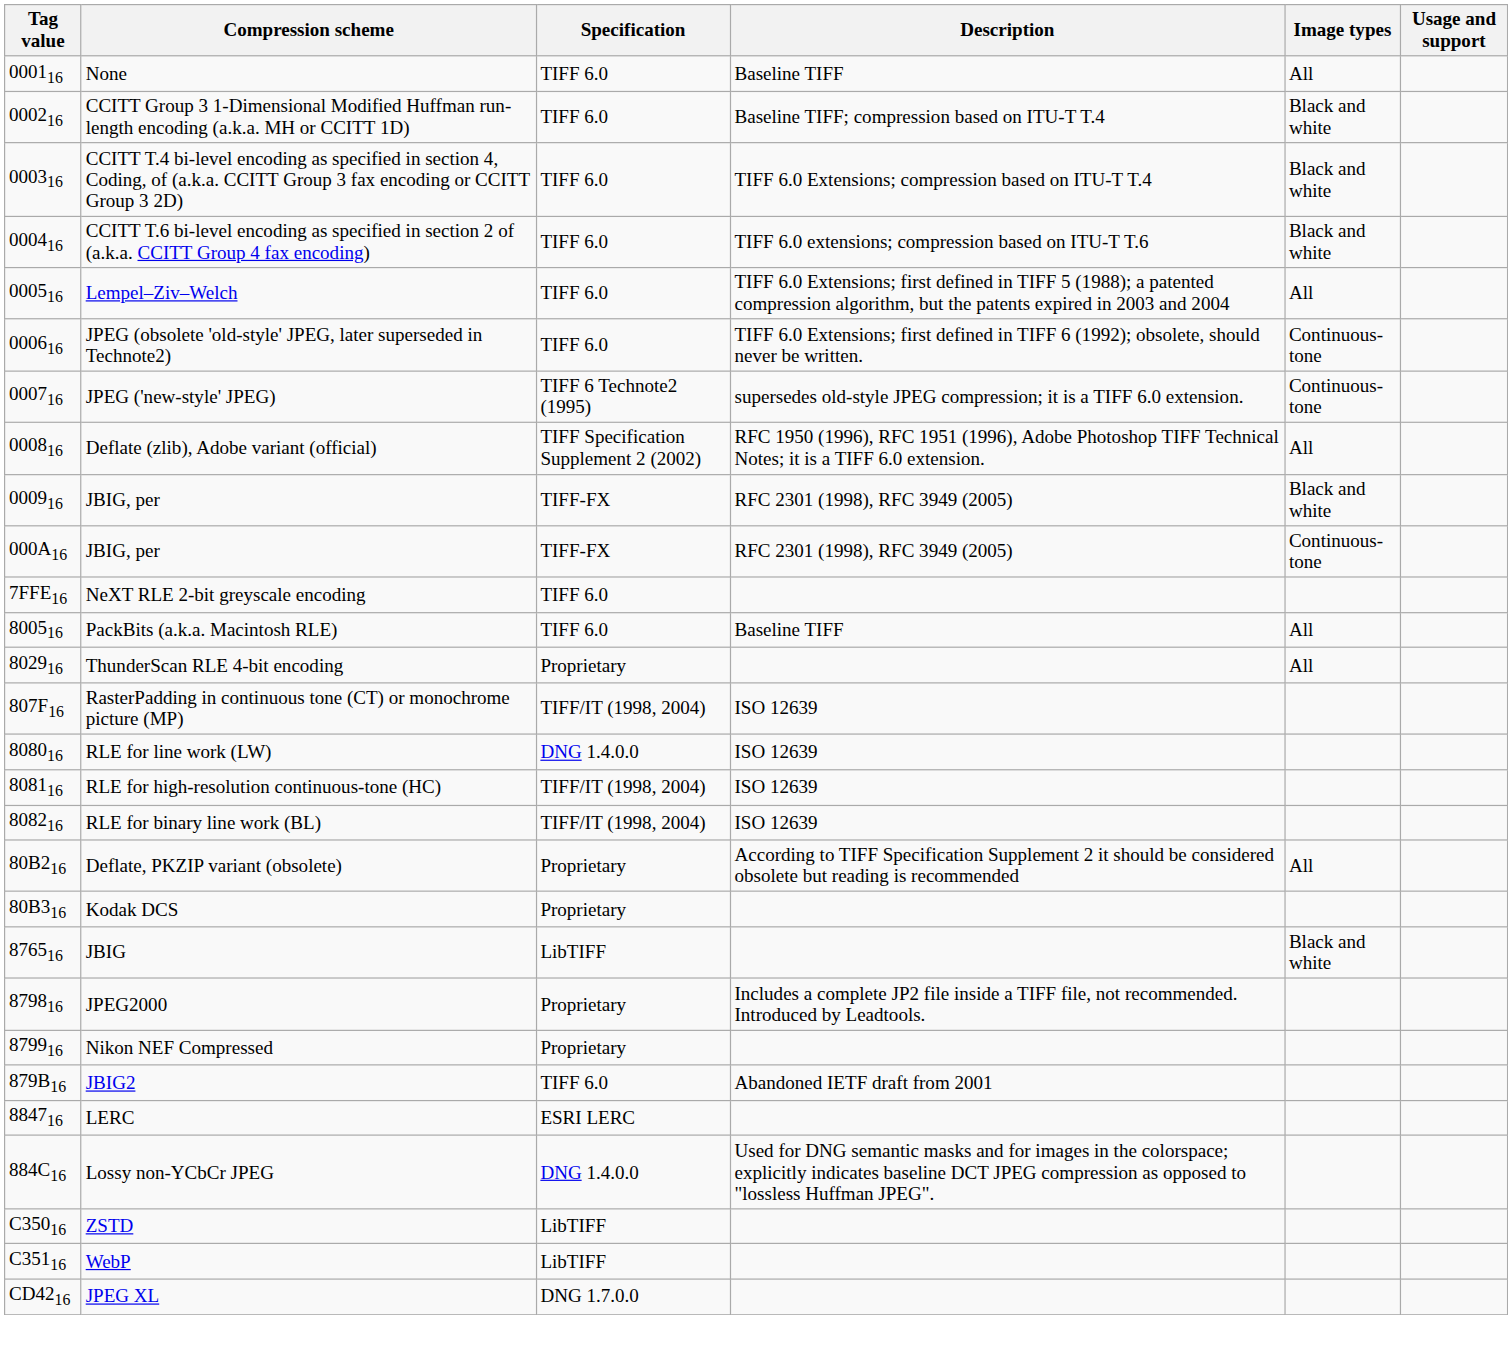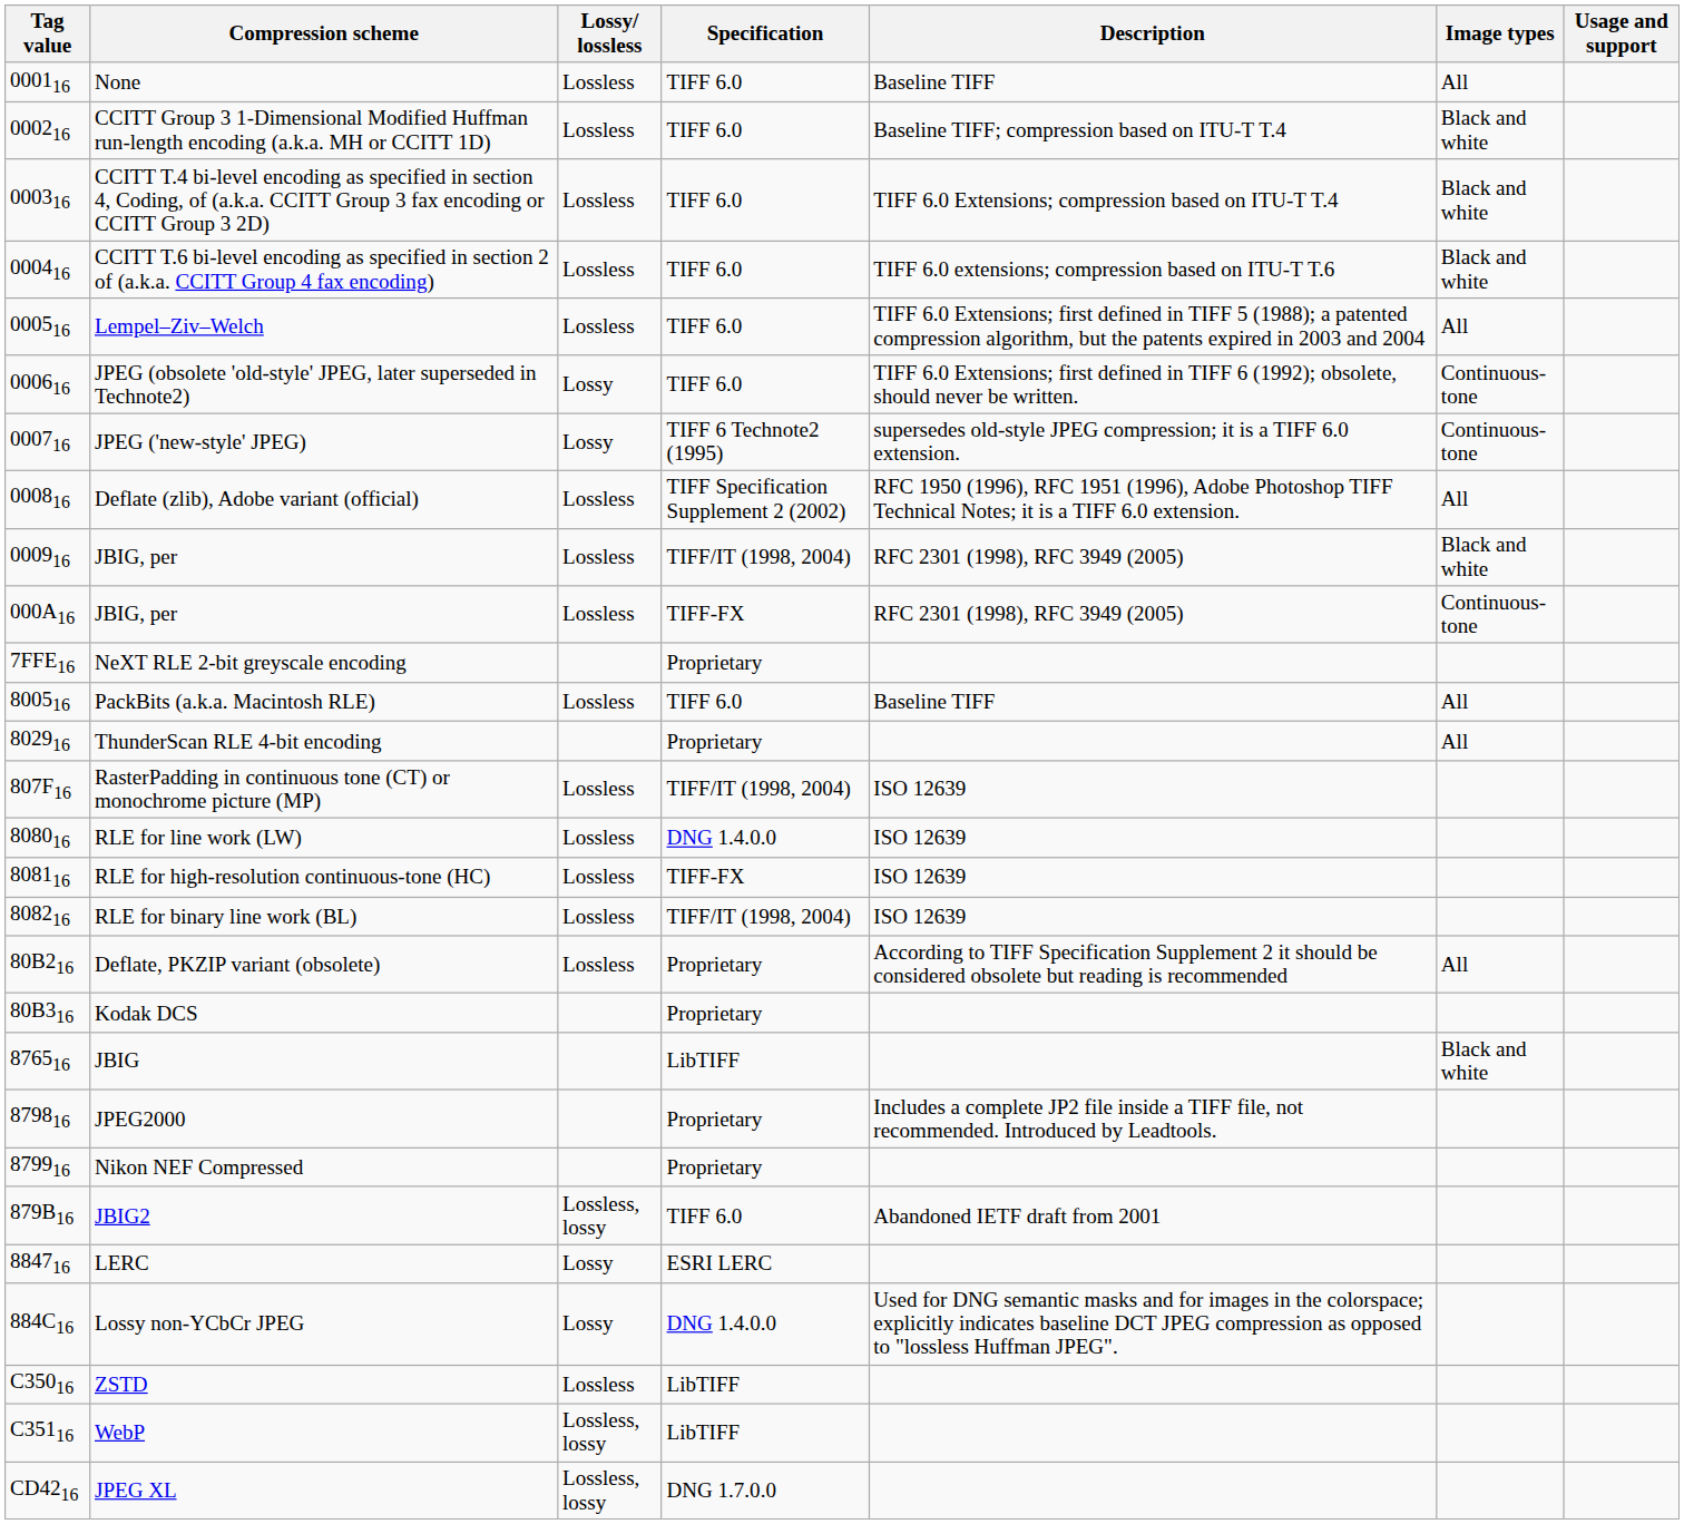 <table class="wikitable sortable" style="width: 100%">
 <tr>
 <th>Tag value</th>
 <th>Compression scheme</th>
+<th>Lossy/<wbr>lossless</th>
 <th>Specification</th>
 <th>Description</th>
 <th>Image types</th>
 <th>Usage and support</th>
 </tr>
 <tr>
 <td>0001<sub>16</sub></td>
 <td>None</td>
+<td>Lossless</td>
 <td>TIFF 6.0</td>
 <td>Baseline TIFF</td>
 <td>All</td>
 <td></td>
 </tr>
 <tr>
 <td>0002<sub>16</sub></td>
 <td>CCITT Group 3 1-Dimensional Modified Huffman run-length encoding (a.k.a. MH or CCITT 1D)</td>
+<td>Lossless</td>
 <td>TIFF 6.0</td>
 <td>Baseline TIFF; compression based on ITU-T T.4</td>
 <td>Black and white</td>
 <td></td>
 </tr>
 <tr>
 <td>0003<sub>16</sub></td>
 <td>CCITT T.4 bi-level encoding as specified in section 4, Coding, of  (a.k.a. CCITT Group 3 fax encoding or CCITT Group 3 2D)</td>
+<td>Lossless</td>
 <td>TIFF 6.0</td>
 <td>TIFF 6.0 Extensions; compression based on ITU-T T.4</td>
 <td>Black and white</td>
 <td></td>
 </tr>
 <tr>
 <td>0004<sub>16</sub></td>
 <td>CCITT T.6 bi-level encoding as specified in section 2 of  (a.k.a. <a href='#'>CCITT Group 4 fax encoding</a>)</td>
+<td>Lossless</td>
 <td>TIFF 6.0</td>
 <td>TIFF 6.0 extensions; compression based on ITU-T T.6</td>
 <td>Black and white</td>
 <td></td>
 </tr>
 <tr>
 <td>0005<sub>16</sub></td>
 <td><a href='#'>Lempel–Ziv–Welch</a></td>
+<td>Lossless</td>
 <td>TIFF 6.0</td>
 <td>TIFF 6.0 Extensions; first defined in TIFF 5 (1988); a patented compression algorithm, but the patents expired in 2003 and 2004</td>
 <td>All</td>
 <td></td>
 </tr>
 <tr>
 <td>0006<sub>16</sub></td>
 <td>JPEG (obsolete 'old-style' JPEG, later superseded in Technote2)</td>
+<td>Lossy</td>
 <td>TIFF 6.0</td>
 <td>TIFF 6.0 Extensions; first defined in TIFF 6 (1992); obsolete, should never be written.</td>
 <td>Continuous-tone</td>
 <td></td>
 </tr>
 <tr>
 <td>0007<sub>16</sub></td>
 <td>JPEG ('new-style' JPEG)</td>
+<td>Lossy</td>
 <td>TIFF 6 Technote2 (1995)</td>
 <td>supersedes old-style JPEG compression; it is a TIFF 6.0 extension.</td>
 <td>Continuous-tone</td>
 <td></td>
 </tr>
 <tr>
 <td>0008<sub>16</sub></td>
 <td>Deflate (zlib), Adobe variant (official)</td>
+<td>Lossless</td>
 <td>TIFF Specification Supplement 2 (2002)</td>
 <td>RFC 1950 (1996), RFC 1951 (1996), Adobe Photoshop TIFF Technical Notes; it is a TIFF 6.0 extension.</td>
 <td>All</td>
 <td></td>
 </tr>
 <tr>
 <td>0009<sub>16</sub></td>
 <td>JBIG, per </td>
-<td>TIFF-FX</td>
+<td>Lossless</td>
+<td>TIFF/IT (1998, 2004)</td>
 <td>RFC 2301 (1998), RFC 3949 (2005)</td>
 <td>Black and white</td>
 <td></td>
 </tr>
 <tr>
 <td>000A<sub>16</sub></td>
 <td>JBIG, per </td>
+<td>Lossless</td>
 <td>TIFF-FX</td>
 <td>RFC 2301 (1998), RFC 3949 (2005)</td>
 <td>Continuous-tone</td>
 <td></td>
 </tr>
 <tr>
 <td>7FFE<sub>16</sub></td>
 <td>NeXT RLE 2-bit greyscale encoding</td>
-<td>TIFF 6.0</td>
+<td></td>
+<td>Proprietary</td>
 <td></td>
 <td></td>
 <td></td>
 </tr>
 <tr>
 <td>8005<sub>16</sub></td>
 <td>PackBits (a.k.a. Macintosh RLE)</td>
+<td>Lossless</td>
 <td>TIFF 6.0</td>
 <td>Baseline TIFF</td>
 <td>All</td>
 <td></td>
 </tr>
 <tr>
 <td>8029<sub>16</sub></td>
 <td>ThunderScan RLE 4-bit encoding</td>
+<td></td>
 <td>Proprietary</td>
 <td></td>
 <td>All</td>
 <td></td>
 </tr>
 <tr>
 <td>807F<sub>16</sub></td>
 <td>RasterPadding in continuous tone (CT) or monochrome picture (MP)</td>
+<td>Lossless</td>
 <td>TIFF/IT (1998, 2004)</td>
 <td>ISO 12639</td>
 <td></td>
 <td></td>
 </tr>
 <tr>
 <td>8080<sub>16</sub></td>
 <td>RLE for line work (LW)</td>
+<td>Lossless</td>
 <td><a href='#'>DNG</a> 1.4.0.0</td>
 <td>ISO 12639</td>
 <td></td>
 <td></td>
 </tr>
 <tr>
 <td>8081<sub>16</sub></td>
 <td>RLE for high-resolution continuous-tone (HC)</td>
-<td>TIFF/IT (1998, 2004)</td>
+<td>Lossless</td>
+<td>TIFF-FX</td>
 <td>ISO 12639</td>
 <td></td>
 <td></td>
 </tr>
 <tr>
 <td>8082<sub>16</sub></td>
 <td>RLE for binary line work (BL)</td>
+<td>Lossless</td>
 <td>TIFF/IT (1998, 2004)</td>
 <td>ISO 12639</td>
 <td></td>
 <td></td>
 </tr>
 <tr>
 <td>80B2<sub>16</sub></td>
 <td>Deflate, PKZIP variant (obsolete)</td>
+<td>Lossless</td>
 <td>Proprietary</td>
 <td>According to TIFF Specification Supplement 2 it should be considered obsolete but reading is recommended</td>
 <td>All</td>
 <td></td>
 </tr>
 <tr>
 <td>80B3<sub>16</sub></td>
 <td>Kodak DCS</td>
+<td></td>
 <td>Proprietary</td>
 <td></td>
 <td></td>
 <td></td>
 </tr>
 <tr>
 <td>8765<sub>16</sub></td>
 <td>JBIG</td>
+<td></td>
 <td>LibTIFF</td>
 <td></td>
 <td>Black and white</td>
 <td></td>
 </tr>
 <tr>
 <td>8798<sub>16</sub></td>
 <td>JPEG2000</td>
+<td></td>
 <td>Proprietary</td>
 <td>Includes a complete JP2 file inside a TIFF file, not recommended.  Introduced by Leadtools.</td>
 <td></td>
 <td></td>
 </tr>
 <tr>
 <td>8799<sub>16</sub></td>
 <td>Nikon NEF Compressed</td>
+<td></td>
 <td>Proprietary</td>
 <td></td>
 <td></td>
 <td></td>
 </tr>
 <tr>
 <td>879B<sub>16</sub></td>
 <td><a href='#'>JBIG2</a></td>
+<td>Lossless, lossy</td>
 <td>TIFF 6.0</td>
 <td>Abandoned IETF draft from 2001</td>
 <td></td>
 <td></td>
 </tr>
 <tr>
 <td>8847<sub>16</sub></td>
 <td>LERC</td>
+<td>Lossy</td>
 <td>ESRI LERC</td>
 <td></td>
 <td></td>
 <td></td>
 </tr>
 <tr>
 <td>884C<sub>16</sub></td>
 <td>Lossy non-YCbCr JPEG</td>
+<td>Lossy</td>
 <td><a href='#'>DNG</a> 1.4.0.0</td>
 <td>Used for DNG semantic masks and for images in the  colorspace; explicitly indicates baseline DCT JPEG compression as opposed to "lossless Huffman JPEG".</td>
 <td></td>
 <td></td>
 </tr>
 <tr>
 <td>C350<sub>16</sub></td>
 <td><a href='#'>ZSTD</a></td>
+<td>Lossless</td>
 <td>LibTIFF</td>
 <td></td>
 <td></td>
 <td></td>
 </tr>
 <tr>
 <td>C351<sub>16</sub></td>
 <td><a href='#'>WebP</a></td>
+<td>Lossless, lossy</td>
 <td>LibTIFF</td>
 <td></td>
 <td></td>
 <td></td>
 </tr>
 <tr>
 <td>CD42<sub>16</sub></td>
 <td><a href='#'>JPEG XL</a></td>
+<td>Lossless, lossy</td>
 <td>DNG 1.7.0.0</td>
 <td></td>
 <td></td>
 <td></td>
 </tr>
 </table>
